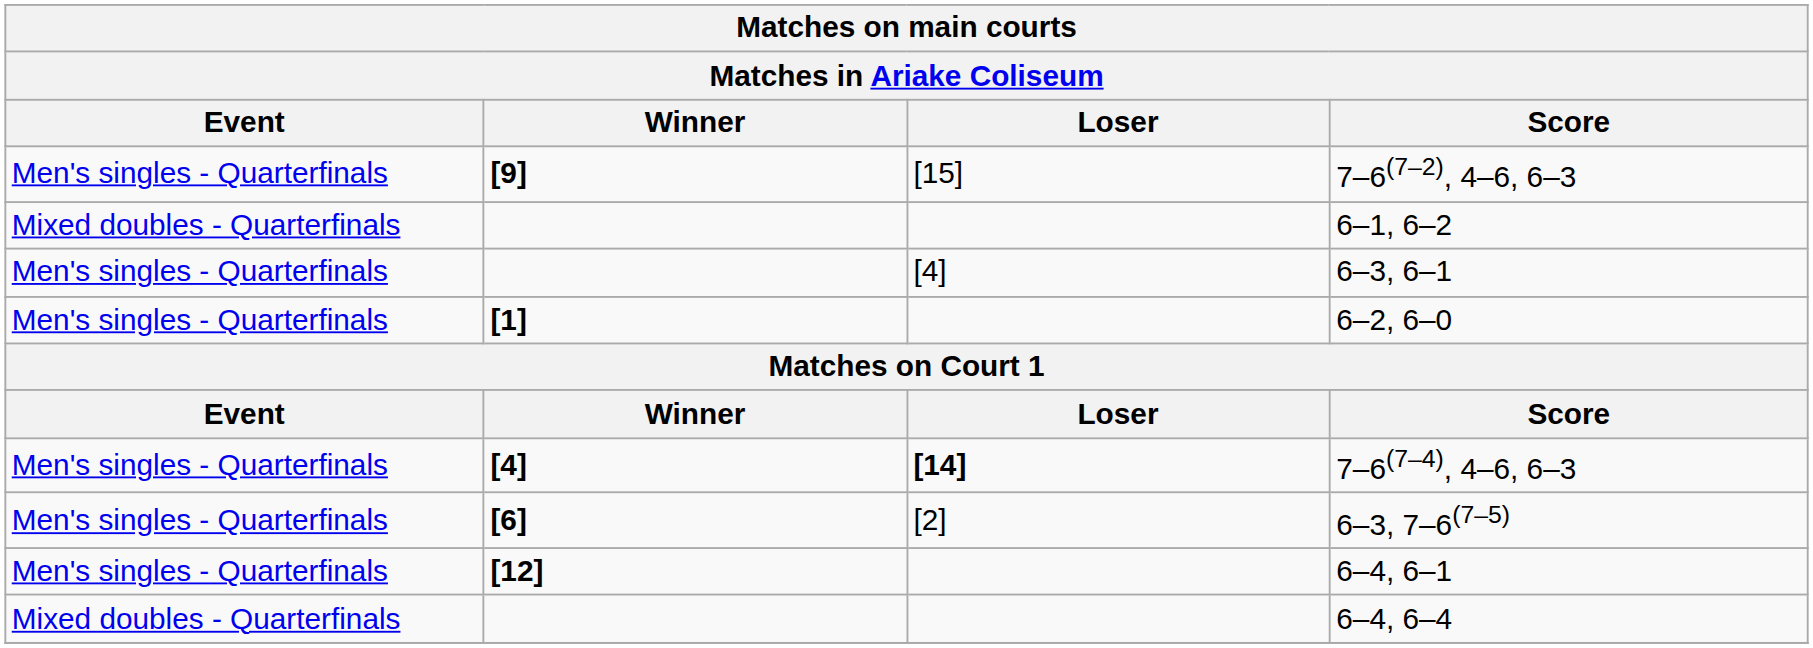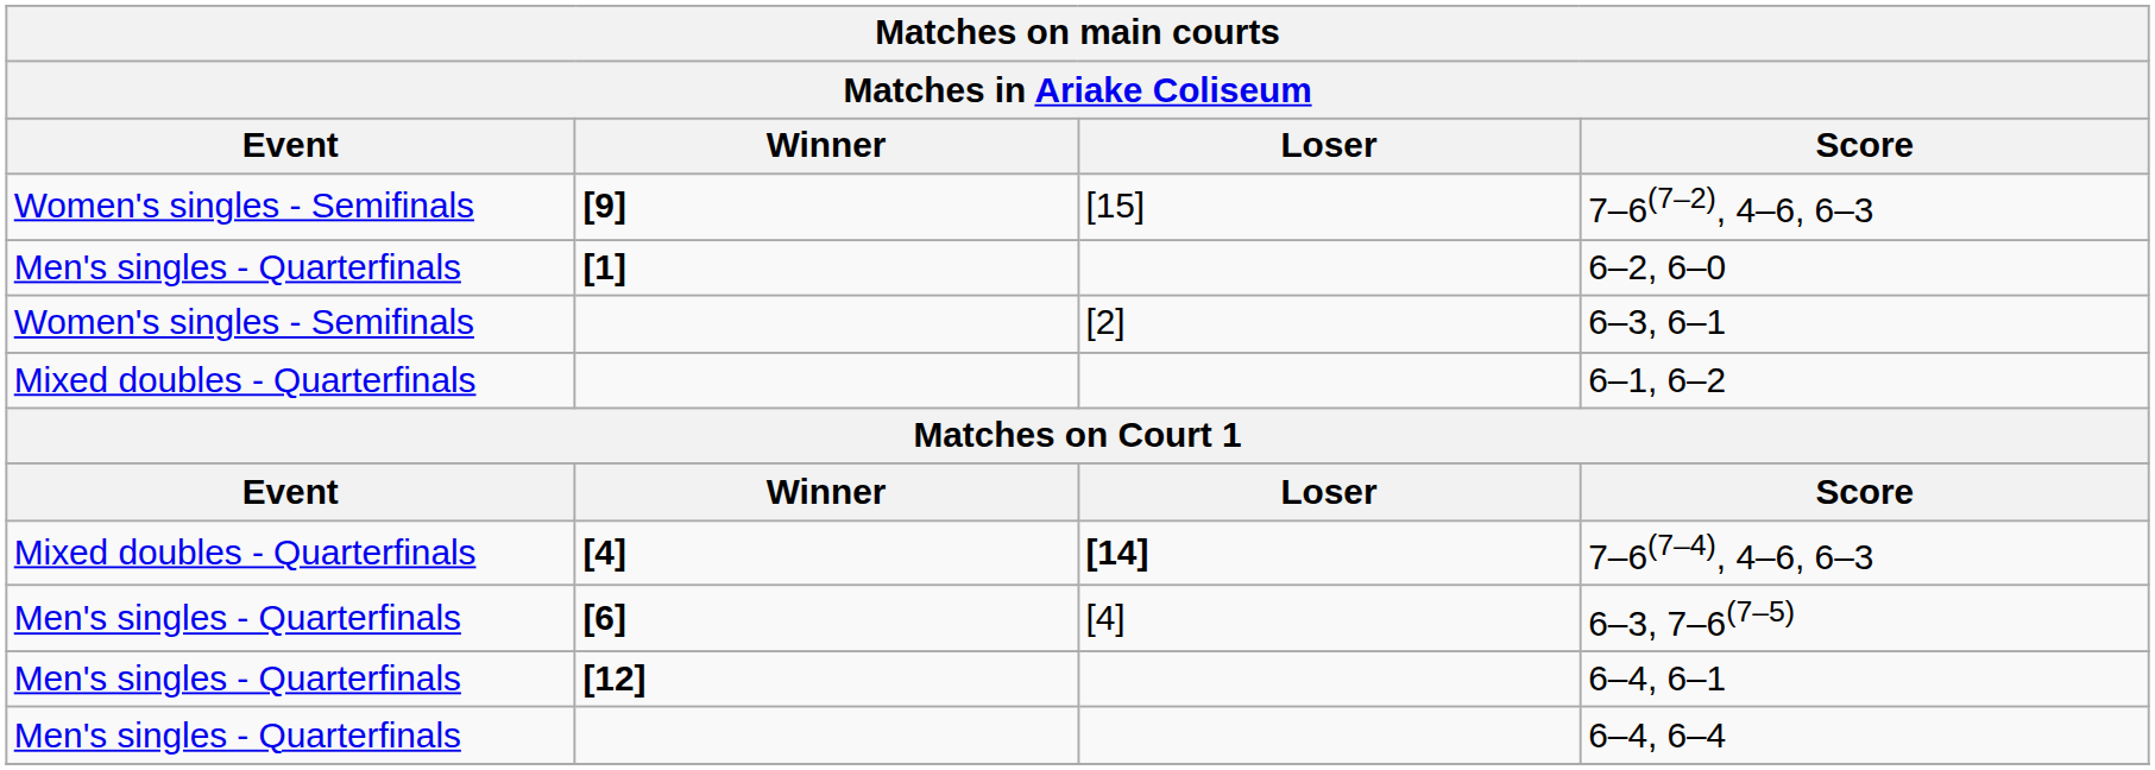 <table class="wikitable collapsible uncollapsed" style="margin:auto;">
 <tr>
 <th colspan="4" style="white-space:nowrap;">Matches on main courts</th>
 </tr>
 <tr>
 <th colspan="4">Matches in <a href='#'>Ariake Coliseum</a></th>
 </tr>
 <tr>
 <th width="250">Event</th>
 <th width="220">Winner</th>
 <th width="220">Loser</th>
 <th width="250">Score</th>
 </tr>
 <tr>
-<td><a href='#'>Men's singles - Quarterfinals</a></td>
+<td><a href='#'>Women's singles - Semifinals</a></td>
 <td><strong> [9]</strong></td>
 <td> [15]</td>
 <td>7–6<sup>(7–2)</sup>, 4–6, 6–3</td>
+</tr>
+<tr>
+<td><a href='#'>Men's singles - Quarterfinals</a></td>
+<td><strong> [1]</strong></td>
+<td></td>
+<td>6–2, 6–0</td>
+</tr>
+<tr>
+<td><a href='#'>Women's singles - Semifinals</a></td>
+<td><strong></strong></td>
+<td> [2]</td>
+<td>6–3, 6–1</td>
 </tr>
 <tr>
 <td><a href='#'>Mixed doubles - Quarterfinals</a></td>
 <td><strong></strong><br><strong></strong></td>
 <td><br></td>
 <td>6–1, 6–2</td>
-</tr>
-<tr>
-<td><a href='#'>Men's singles - Quarterfinals</a></td>
-<td><strong></strong></td>
-<td> [4]</td>
-<td>6–3, 6–1</td>
-</tr>
-<tr>
-<td><a href='#'>Men's singles - Quarterfinals</a></td>
-<td><strong> [1]</strong></td>
-<td></td>
-<td>6–2, 6–0</td>
 </tr>
 <tr>
 <th colspan="4">Matches on Court 1</th>
 </tr>
 <tr>
 <th width="220">Event</th>
 <th width="220">Winner</th>
 <th width="220">Loser</th>
 <th width="250">Score</th>
 </tr>
 <tr>
-<td><a href='#'>Men's singles - Quarterfinals</a></td>
+<td><a href='#'>Mixed doubles - Quarterfinals</a></td>
 <td><strong> [4]</strong></td>
 <td><strong> [14]</strong></td>
 <td>7–6<sup>(7–4)</sup>, 4–6, 6–3</td>
 </tr>
 <tr>
 <td><a href='#'>Men's singles - Quarterfinals</a></td>
 <td><strong> [6]</strong></td>
-<td> [2]</td>
+<td> [4]</td>
 <td>6–3, 7–6<sup>(7–5)</sup></td>
 </tr>
 <tr>
 <td><a href='#'>Men's singles - Quarterfinals</a></td>
 <td><strong> [12]</strong></td>
 <td></td>
 <td>6–4, 6–1</td>
 </tr>
 <tr>
-<td><a href='#'>Mixed doubles - Quarterfinals</a></td>
+<td><a href='#'>Men's singles - Quarterfinals</a></td>
 <td><strong></strong><br><strong></strong></td>
 <td><br></td>
 <td>6–4, 6–4</td>
 </tr>
 <tr>
 </tr>
 </table>
